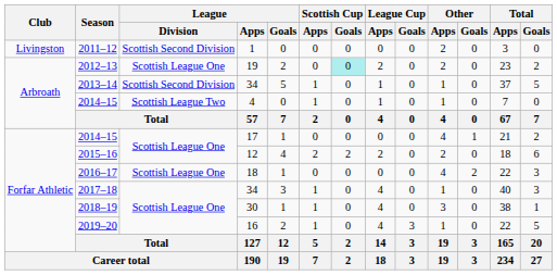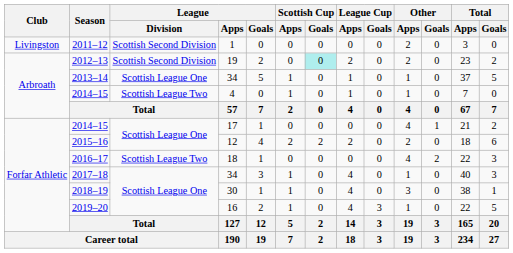 <table class="wikitable" style="text-align:center">
 <tr>
 <th rowspan=2>Club</th>
 <th rowspan=2>Season</th>
 <th colspan=3>League</th>
 <th colspan=2>Scottish Cup</th>
 <th colspan=2>League Cup</th>
 <th colspan=2>Other</th>
 <th colspan=2>Total</th>
 </tr>
 <tr>
 <th>Division</th>
 <th>Apps</th>
 <th>Goals</th>
 <th>Apps</th>
 <th>Goals</th>
 <th>Apps</th>
 <th>Goals</th>
 <th>Apps</th>
 <th>Goals</th>
 <th>Apps</th>
 <th>Goals</th>
 </tr>
 <tr>
 <td><a href='#'>Livingston</a></td>
 <td><a href='#'>2011–12</a></td>
 <td><a href='#'>Scottish Second Division</a></td>
 <td>1</td>
 <td>0</td>
 <td>0</td>
 <td>0</td>
 <td>0</td>
 <td>0</td>
 <td>2</td>
 <td>0</td>
 <td>3</td>
 <td>0</td>
 </tr>
 <tr>
 <td rowspan=4><a href='#'>Arbroath</a></td>
 <td><a href='#'>2012–13</a></td>
-<td><a href='#'>Scottish League One</a></td>
+<td><a href='#'>Scottish Second Division</a></td>
 <td>19</td>
 <td>2</td>
 <td>0</td>
 <td style="background: paleturquoise;">0</td>
 <td>2</td>
 <td>0</td>
 <td>2</td>
 <td>0</td>
 <td>23</td>
 <td>2</td>
 </tr>
 <tr>
 <td><a href='#'>2013–14</a></td>
-<td><a href='#'>Scottish Second Division</a></td>
+<td><a href='#'>Scottish League One</a></td>
 <td>34</td>
 <td>5</td>
 <td>1</td>
 <td>0</td>
 <td>1</td>
 <td>0</td>
 <td>1</td>
 <td>0</td>
 <td>37</td>
 <td>5</td>
 </tr>
 <tr>
 <td><a href='#'>2014–15</a></td>
 <td><a href='#'>Scottish League Two</a></td>
 <td>4</td>
 <td>0</td>
 <td>1</td>
 <td>0</td>
 <td>1</td>
 <td>0</td>
 <td>1</td>
 <td>0</td>
 <td>7</td>
 <td>0</td>
 </tr>
 <tr>
 <th colspan="2">Total</th>
 <th>57</th>
 <th>7</th>
 <th>2</th>
 <th>0</th>
 <th>4</th>
 <th>0</th>
 <th>4</th>
 <th>0</th>
 <th>67</th>
 <th>7</th>
 </tr>
 <tr>
 <td rowspan="7"><a href='#'>Forfar Athletic</a></td>
 <td><a href='#'>2014–15</a></td>
 <td rowspan="2"><a href='#'>Scottish League One</a></td>
 <td>17</td>
 <td>1</td>
 <td>0</td>
 <td>0</td>
 <td>0</td>
 <td>0</td>
 <td>4</td>
 <td>1</td>
 <td>21</td>
 <td>2</td>
 </tr>
 <tr>
 <td><a href='#'>2015–16</a></td>
 <td>12</td>
 <td>4</td>
 <td>2</td>
 <td>2</td>
 <td>2</td>
 <td>0</td>
 <td>2</td>
 <td>0</td>
 <td>18</td>
 <td>6</td>
 </tr>
 <tr>
 <td><a href='#'>2016–17</a></td>
-<td><a href='#'>Scottish League One</a></td>
+<td><a href='#'>Scottish League Two</a></td>
 <td>18</td>
 <td>1</td>
 <td>0</td>
 <td>0</td>
 <td>0</td>
 <td>0</td>
 <td>4</td>
 <td>2</td>
 <td>22</td>
 <td>3</td>
 </tr>
 <tr>
 <td><a href='#'>2017–18</a></td>
 <td rowspan="3"><a href='#'>Scottish League One</a></td>
 <td>34</td>
 <td>3</td>
 <td>1</td>
 <td>0</td>
 <td>4</td>
 <td>0</td>
 <td>1</td>
 <td>0</td>
 <td>40</td>
 <td>3</td>
 </tr>
 <tr>
 <td><a href='#'>2018–19</a></td>
 <td>30</td>
 <td>1</td>
 <td>1</td>
 <td>0</td>
 <td>4</td>
 <td>0</td>
 <td>3</td>
 <td>0</td>
 <td>38</td>
 <td>1</td>
 </tr>
 <tr>
 <td><a href='#'>2019–20</a></td>
 <td>16</td>
 <td>2</td>
 <td>1</td>
 <td>0</td>
 <td>4</td>
 <td>3</td>
 <td>1</td>
 <td>0</td>
 <td>22</td>
 <td>5</td>
 </tr>
 <tr>
 <th colspan="2">Total</th>
 <th>127</th>
 <th>12</th>
 <th>5</th>
 <th>2</th>
 <th>14</th>
 <th>3</th>
 <th>19</th>
 <th>3</th>
 <th>165</th>
 <th>20</th>
 </tr>
 <tr>
 <th colspan="3">Career total</th>
 <th>190</th>
 <th>19</th>
 <th>7</th>
 <th>2</th>
 <th>18</th>
 <th>3</th>
 <th>19</th>
 <th>3</th>
 <th>234</th>
 <th>27</th>
 </tr>
 </table>
